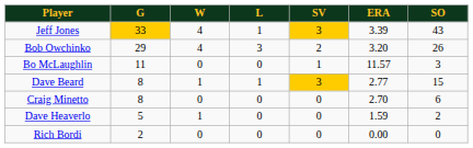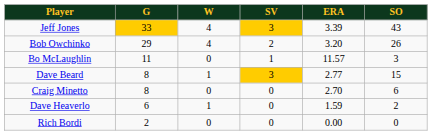 <table class="wikitable sortable">
 <tr>
 <th style="background:#0C371D;color:#ffc322;" width="16%">Player</th>
 <th style="background:#0C371D;color:#ffc322;" width="9%">G</th>
 <th style="background:#0C371D;color:#ffc322;" width="9%">W</th>
-<th style="background:#0C371D;color:#ffc322;" width="9%">L</th>
 <th style="background:#0C371D;color:#ffc322;" width="9%">SV</th>
 <th style="background:#0C371D;color:#ffc322;" width="9%">ERA</th>
 <th style="background:#0C371D;color:#ffc322;" width="9%">SO</th>
 </tr>
 <tr align="center">
 <td><a href='#'>Jeff Jones</a></td>
 <td bgcolor="#FFCC00">33</td>
 <td>4</td>
-<td>1</td>
 <td bgcolor="#FFCC00">3</td>
 <td>3.39</td>
 <td>43</td>
 </tr>
 <tr align="center">
 <td><a href='#'>Bob Owchinko</a></td>
 <td>29</td>
 <td>4</td>
-<td>3</td>
 <td>2</td>
 <td>3.20</td>
 <td>26</td>
 </tr>
 <tr align="center">
 <td><a href='#'>Bo McLaughlin</a></td>
 <td>11</td>
 <td>0</td>
-<td>0</td>
 <td>1</td>
 <td>11.57</td>
 <td>3</td>
 </tr>
 <tr align="center">
 <td><a href='#'>Dave Beard</a></td>
 <td>8</td>
-<td>1</td>
 <td>1</td>
 <td bgcolor="#FFCC00">3</td>
 <td>2.77</td>
 <td>15</td>
 </tr>
 <tr align="center">
 <td><a href='#'>Craig Minetto</a></td>
 <td>8</td>
 <td>0</td>
 <td>0</td>
-<td>0</td>
 <td>2.70</td>
 <td>6</td>
 </tr>
 <tr align="center">
 <td><a href='#'>Dave Heaverlo</a></td>
-<td>5</td>
+<td>6</td>
 <td>1</td>
-<td>0</td>
 <td>0</td>
 <td>1.59</td>
 <td>2</td>
 </tr>
 <tr align="center">
 <td><a href='#'>Rich Bordi</a></td>
 <td>2</td>
 <td>0</td>
 <td>0</td>
-<td>0</td>
 <td>0.00</td>
 <td>0</td>
 </tr>
 </table>
